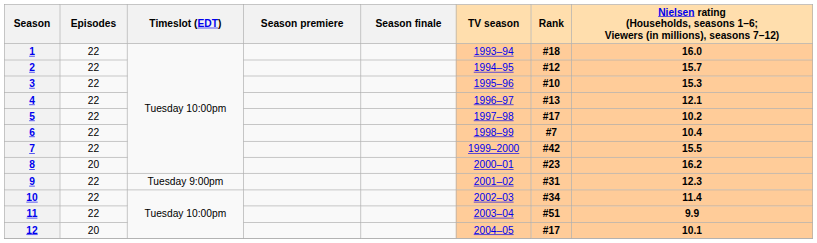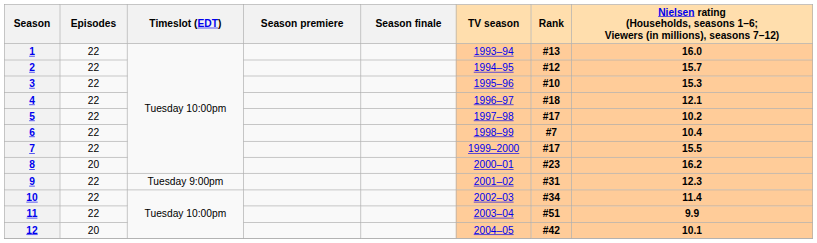 <table class="wikitable" width="100%">
 <tr>
 <th>Season</th>
 <th>Episodes</th>
 <th>Timeslot (<a href='#'>EDT</a>)</th>
 <th>Season premiere</th>
 <th>Season finale</th>
 <th style="background:#ffdead;">TV season</th>
 <th style="background:#ffdead;">Rank</th>
 <th style="background:#ffdead;"><a href='#'>Nielsen</a> rating<br>(Households, seasons 1–6;<br>Viewers (in millions), seasons 7–12)</th>
 </tr>
 <tr>
 <th><a href='#'>1</a></th>
 <td align="center">22</td>
 <td align="center" rowspan="8">Tuesday 10:00pm</td>
 <td align="center"></td>
 <td align-"center"></td>
 <td style="background:#fc9; text-align:center;"><a href='#'>1993–94</a></td>
-<td style="background:#fc9; text-align:center;"><strong>#18</strong></td>
+<td style="background:#fc9; text-align:center;"><strong>#13</strong></td>
 <td style="background:#fc9; text-align:center;"><strong>16.0</strong></td>
 </tr>
 <tr>
 <th><a href='#'>2</a></th>
 <td align="center">22</td>
 <td align="center"></td>
 <td align-"center"></td>
 <td style="background:#fc9; text-align:center;"><a href='#'>1994–95</a></td>
 <td style="background:#fc9; text-align:center;"><strong>#12</strong></td>
 <td style="background:#fc9; text-align:center;"><strong>15.7</strong></td>
 </tr>
 <tr>
 <th><a href='#'>3</a></th>
 <td align="center">22</td>
 <td align="center"></td>
 <td align-"center"></td>
 <td style="background:#fc9; text-align:center;"><a href='#'>1995–96</a></td>
 <td style="background:#fc9; text-align:center;"><strong>#10</strong></td>
 <td style="background:#fc9; text-align:center;"><strong>15.3</strong></td>
 </tr>
 <tr>
 <th><a href='#'>4</a></th>
 <td align="center">22</td>
 <td align="center"></td>
 <td align-"center"></td>
 <td style="background:#fc9; text-align:center;"><a href='#'>1996–97</a></td>
-<td style="background:#fc9; text-align:center;"><strong>#13</strong></td>
+<td style="background:#fc9; text-align:center;"><strong>#18</strong></td>
 <td style="background:#fc9; text-align:center;"><strong>12.1</strong></td>
 </tr>
 <tr>
 <th><a href='#'>5</a></th>
 <td align="center">22</td>
 <td align="center"></td>
 <td align-"center"></td>
 <td style="background:#fc9; text-align:center;"><a href='#'>1997–98</a></td>
 <td style="background:#fc9; text-align:center;"><strong>#17</strong></td>
 <td style="background:#fc9; text-align:center;"><strong>10.2</strong></td>
 </tr>
 <tr>
 <th><a href='#'>6</a></th>
 <td align="center">22</td>
 <td align="center"></td>
 <td align-"center"></td>
 <td style="background:#fc9; text-align:center;"><a href='#'>1998–99</a></td>
 <td style="background:#fc9; text-align:center;"><strong>#7</strong></td>
 <td style="background:#fc9; text-align:center;"><strong>10.4</strong></td>
 </tr>
 <tr>
 <th><a href='#'>7</a></th>
 <td align="center">22</td>
 <td align="center"></td>
 <td align-"center"></td>
 <td style="background:#fc9; text-align:center;"><a href='#'>1999–2000</a></td>
-<td style="background:#fc9; text-align:center;"><strong>#42</strong></td>
+<td style="background:#fc9; text-align:center;"><strong>#17</strong></td>
 <td style="background:#fc9; text-align:center;"><strong>15.5</strong></td>
 </tr>
 <tr>
 <th><a href='#'>8</a></th>
 <td align="center">20</td>
 <td align="center"></td>
 <td align-"center"></td>
 <td style="background:#fc9; text-align:center;"><a href='#'>2000–01</a></td>
 <td style="background:#fc9; text-align:center;"><strong>#23</strong></td>
 <td style="background:#fc9; text-align:center;"><strong>16.2</strong></td>
 </tr>
 <tr>
 <th><a href='#'>9</a></th>
 <td align="center">22</td>
 <td align="center">Tuesday 9:00pm</td>
 <td align="center"></td>
 <td align-"center"></td>
 <td style="background:#fc9; text-align:center;"><a href='#'>2001–02</a></td>
 <td style="background:#fc9; text-align:center;"><strong>#31</strong></td>
 <td style="background:#fc9; text-align:center;"><strong>12.3</strong></td>
 </tr>
 <tr>
 <th><a href='#'>10</a></th>
 <td align="center">22</td>
 <td align="center" rowspan="3">Tuesday 10:00pm</td>
 <td align="center"></td>
 <td align-"center"></td>
 <td style="background:#fc9; text-align:center;"><a href='#'>2002–03</a></td>
 <td style="background:#fc9; text-align:center;"><strong>#34</strong></td>
 <td style="background:#fc9; text-align:center;"><strong>11.4</strong></td>
 </tr>
 <tr>
 <th><a href='#'>11</a></th>
 <td align="center">22</td>
 <td align="center"></td>
 <td align-"center"></td>
 <td style="background:#fc9; text-align:center;"><a href='#'>2003–04</a></td>
 <td style="background:#fc9; text-align:center;"><strong>#51</strong></td>
 <td style="background:#fc9; text-align:center;"><strong>9.9</strong></td>
 </tr>
 <tr>
 <th><a href='#'>12</a></th>
 <td align="center">20</td>
 <td align="center"></td>
 <td align-"center"></td>
 <td style="background:#fc9; text-align:center;"><a href='#'>2004–05</a></td>
-<td style="background:#fc9; text-align:center;"><strong>#17</strong></td>
+<td style="background:#fc9; text-align:center;"><strong>#42</strong></td>
 <td style="background:#fc9; text-align:center;"><strong>10.1</strong></td>
 </tr>
 <tr>
 </tr>
 </table>
